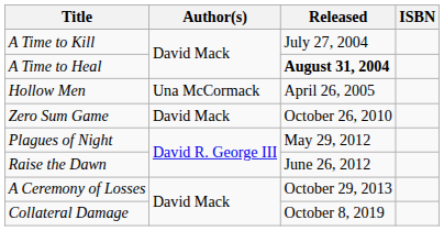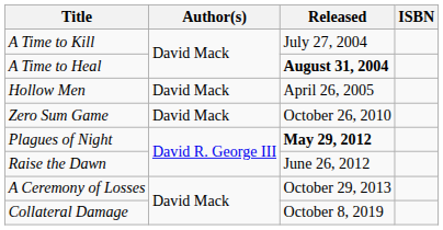 <table class="wikitable">
 <tr>
 <th>Title</th>
 <th>Author(s)</th>
 <th>Released</th>
 <th>ISBN</th>
 </tr>
 <tr>
 <td><em>A Time to Kill</em></td>
 <td rowspan="2">David Mack</td>
 <td>July 27, 2004</td>
 <td></td>
 </tr>
 <tr>
 <td><em>A Time to Heal</em></td>
 <td><strong>August 31, 2004</strong></td>
 <td></td>
 </tr>
 <tr>
 <td><em>Hollow Men</em></td>
-<td>Una McCormack</td>
+<td>David Mack</td>
 <td>April 26, 2005</td>
 <td></td>
 </tr>
 <tr>
 <td><em>Zero Sum Game</em></td>
 <td>David Mack</td>
 <td>October 26, 2010</td>
 <td></td>
 </tr>
 <tr>
 <td><em>Plagues of Night</em></td>
 <td rowspan="2"><a href='#'>David R. George III</a></td>
-<td>May 29, 2012</td>
+<td><strong>May 29, 2012</strong></td>
 <td></td>
 </tr>
 <tr>
 <td><em>Raise the Dawn</em></td>
 <td>June 26, 2012</td>
 <td></td>
 </tr>
 <tr>
 <td><em>A Ceremony of Losses</em></td>
 <td rowspan="2">David Mack</td>
 <td>October 29, 2013</td>
 <td></td>
 </tr>
 <tr>
 <td><em>Collateral Damage</em></td>
 <td>October 8, 2019</td>
 <td></td>
 </tr>
 </table>
